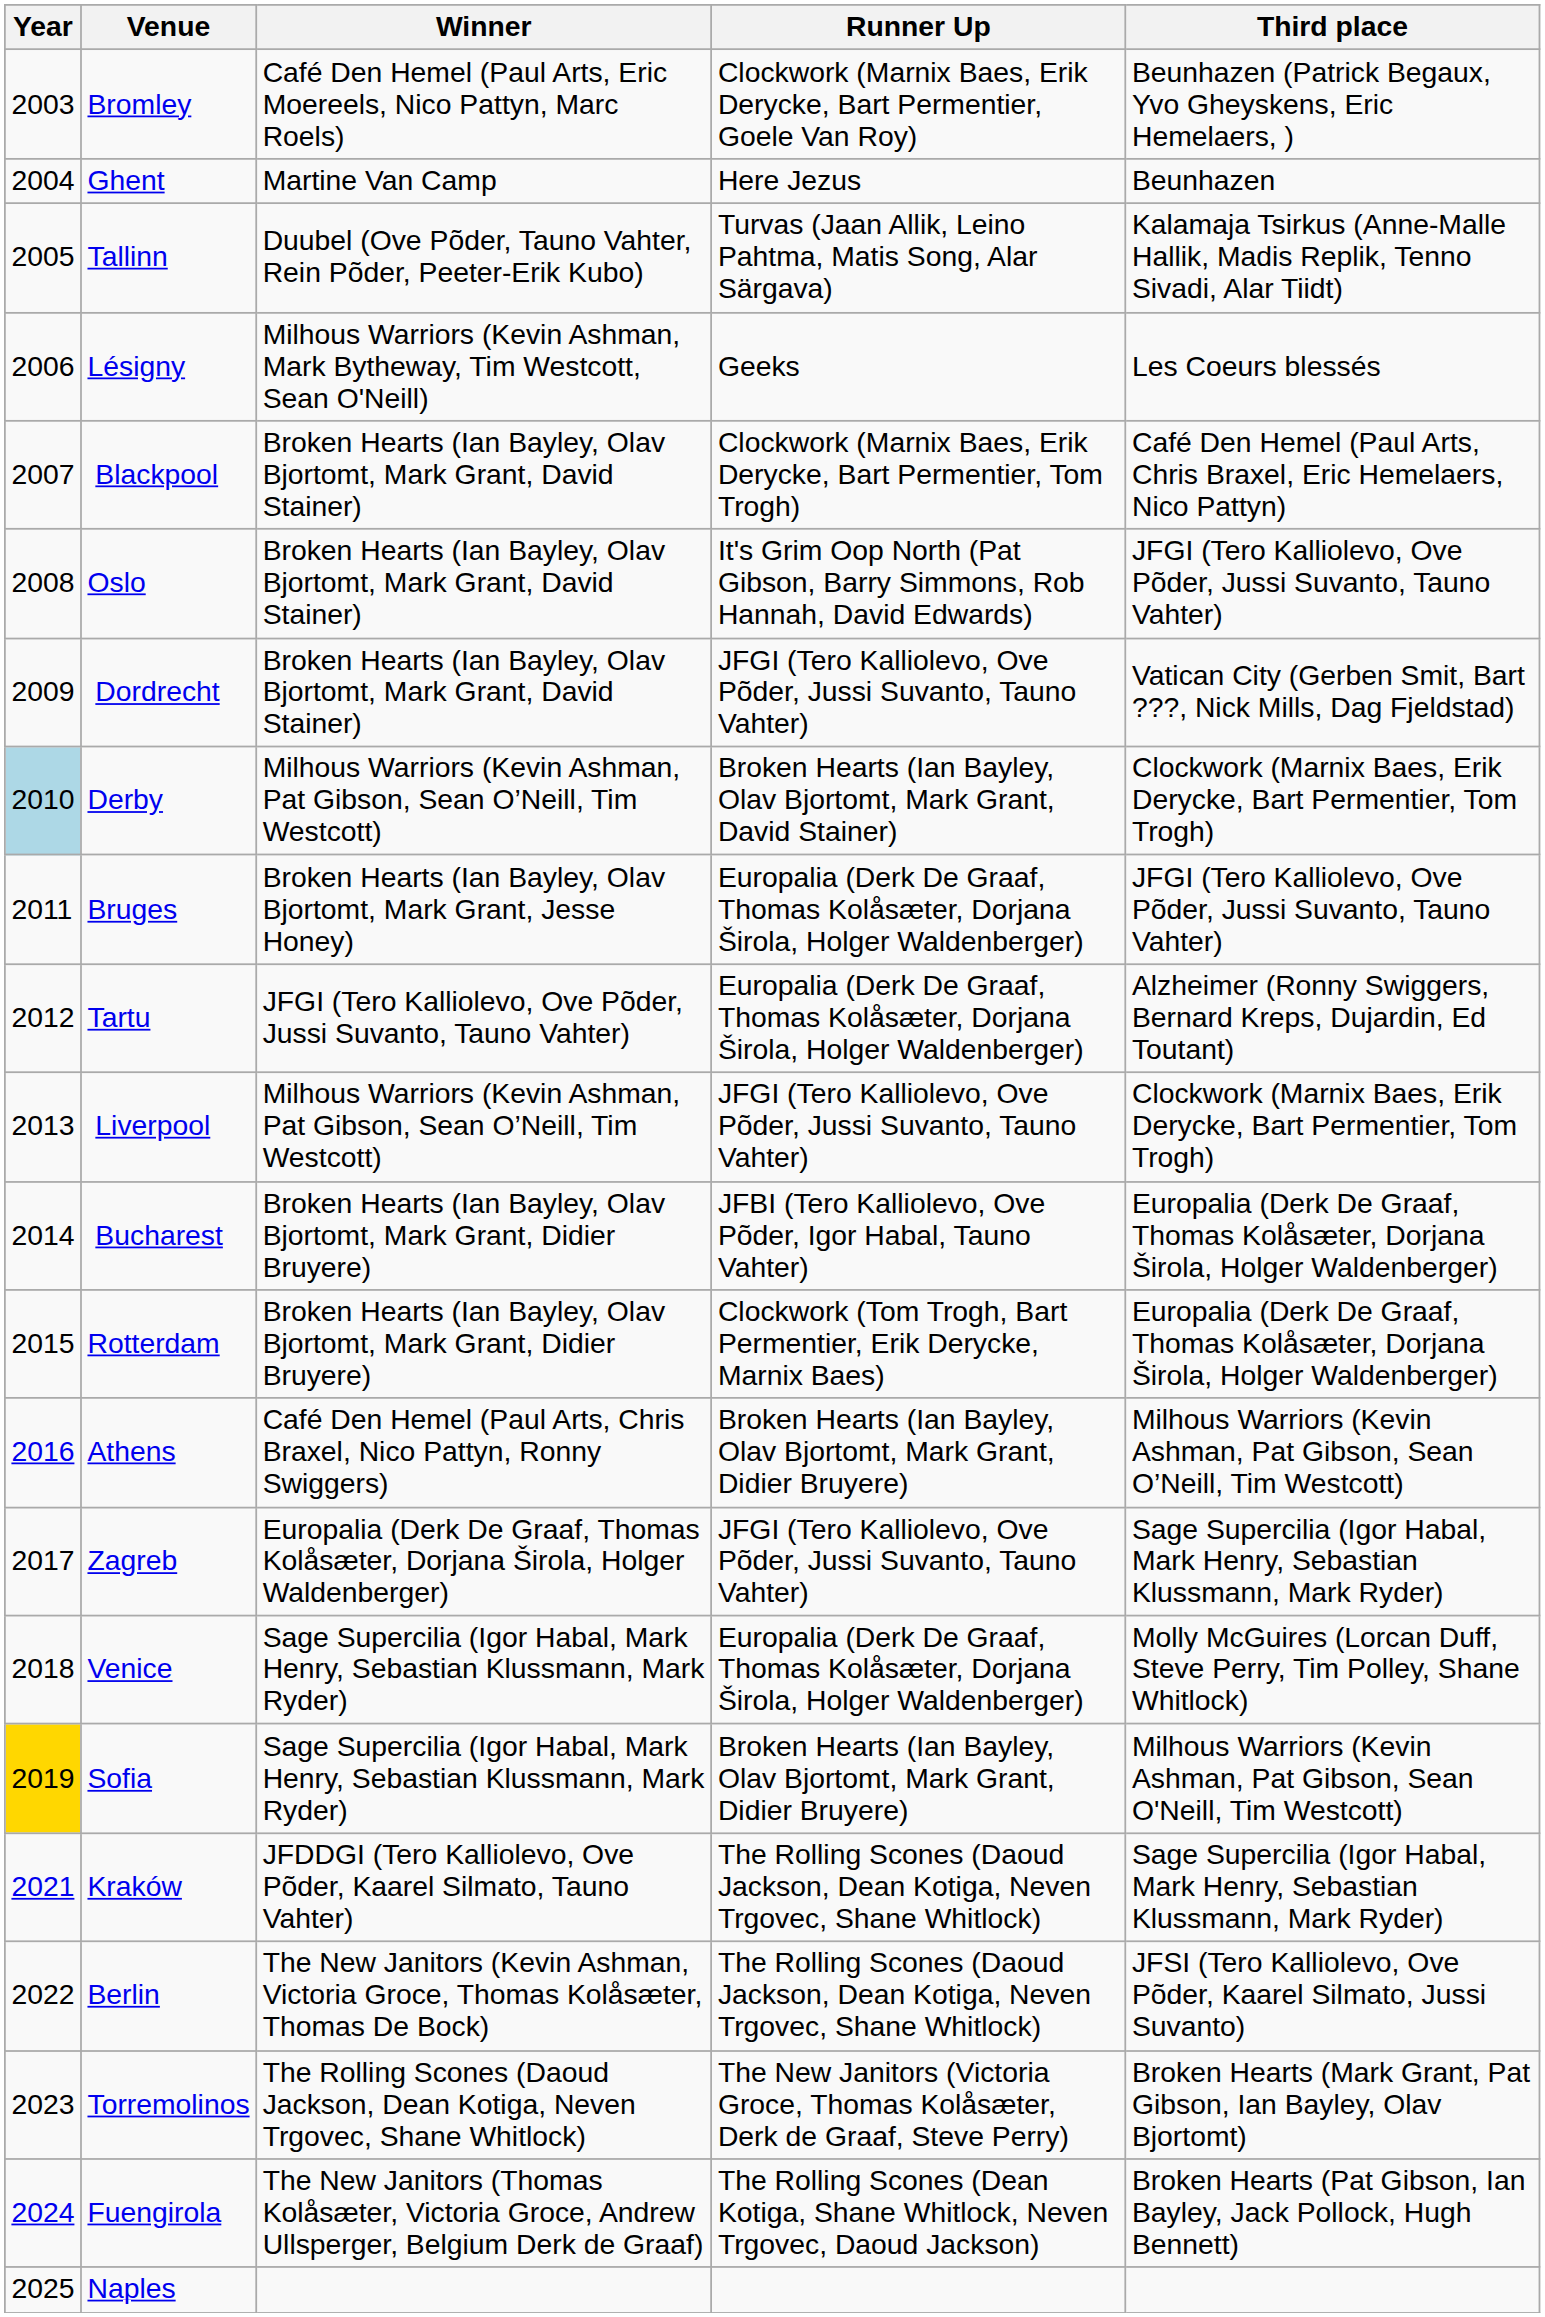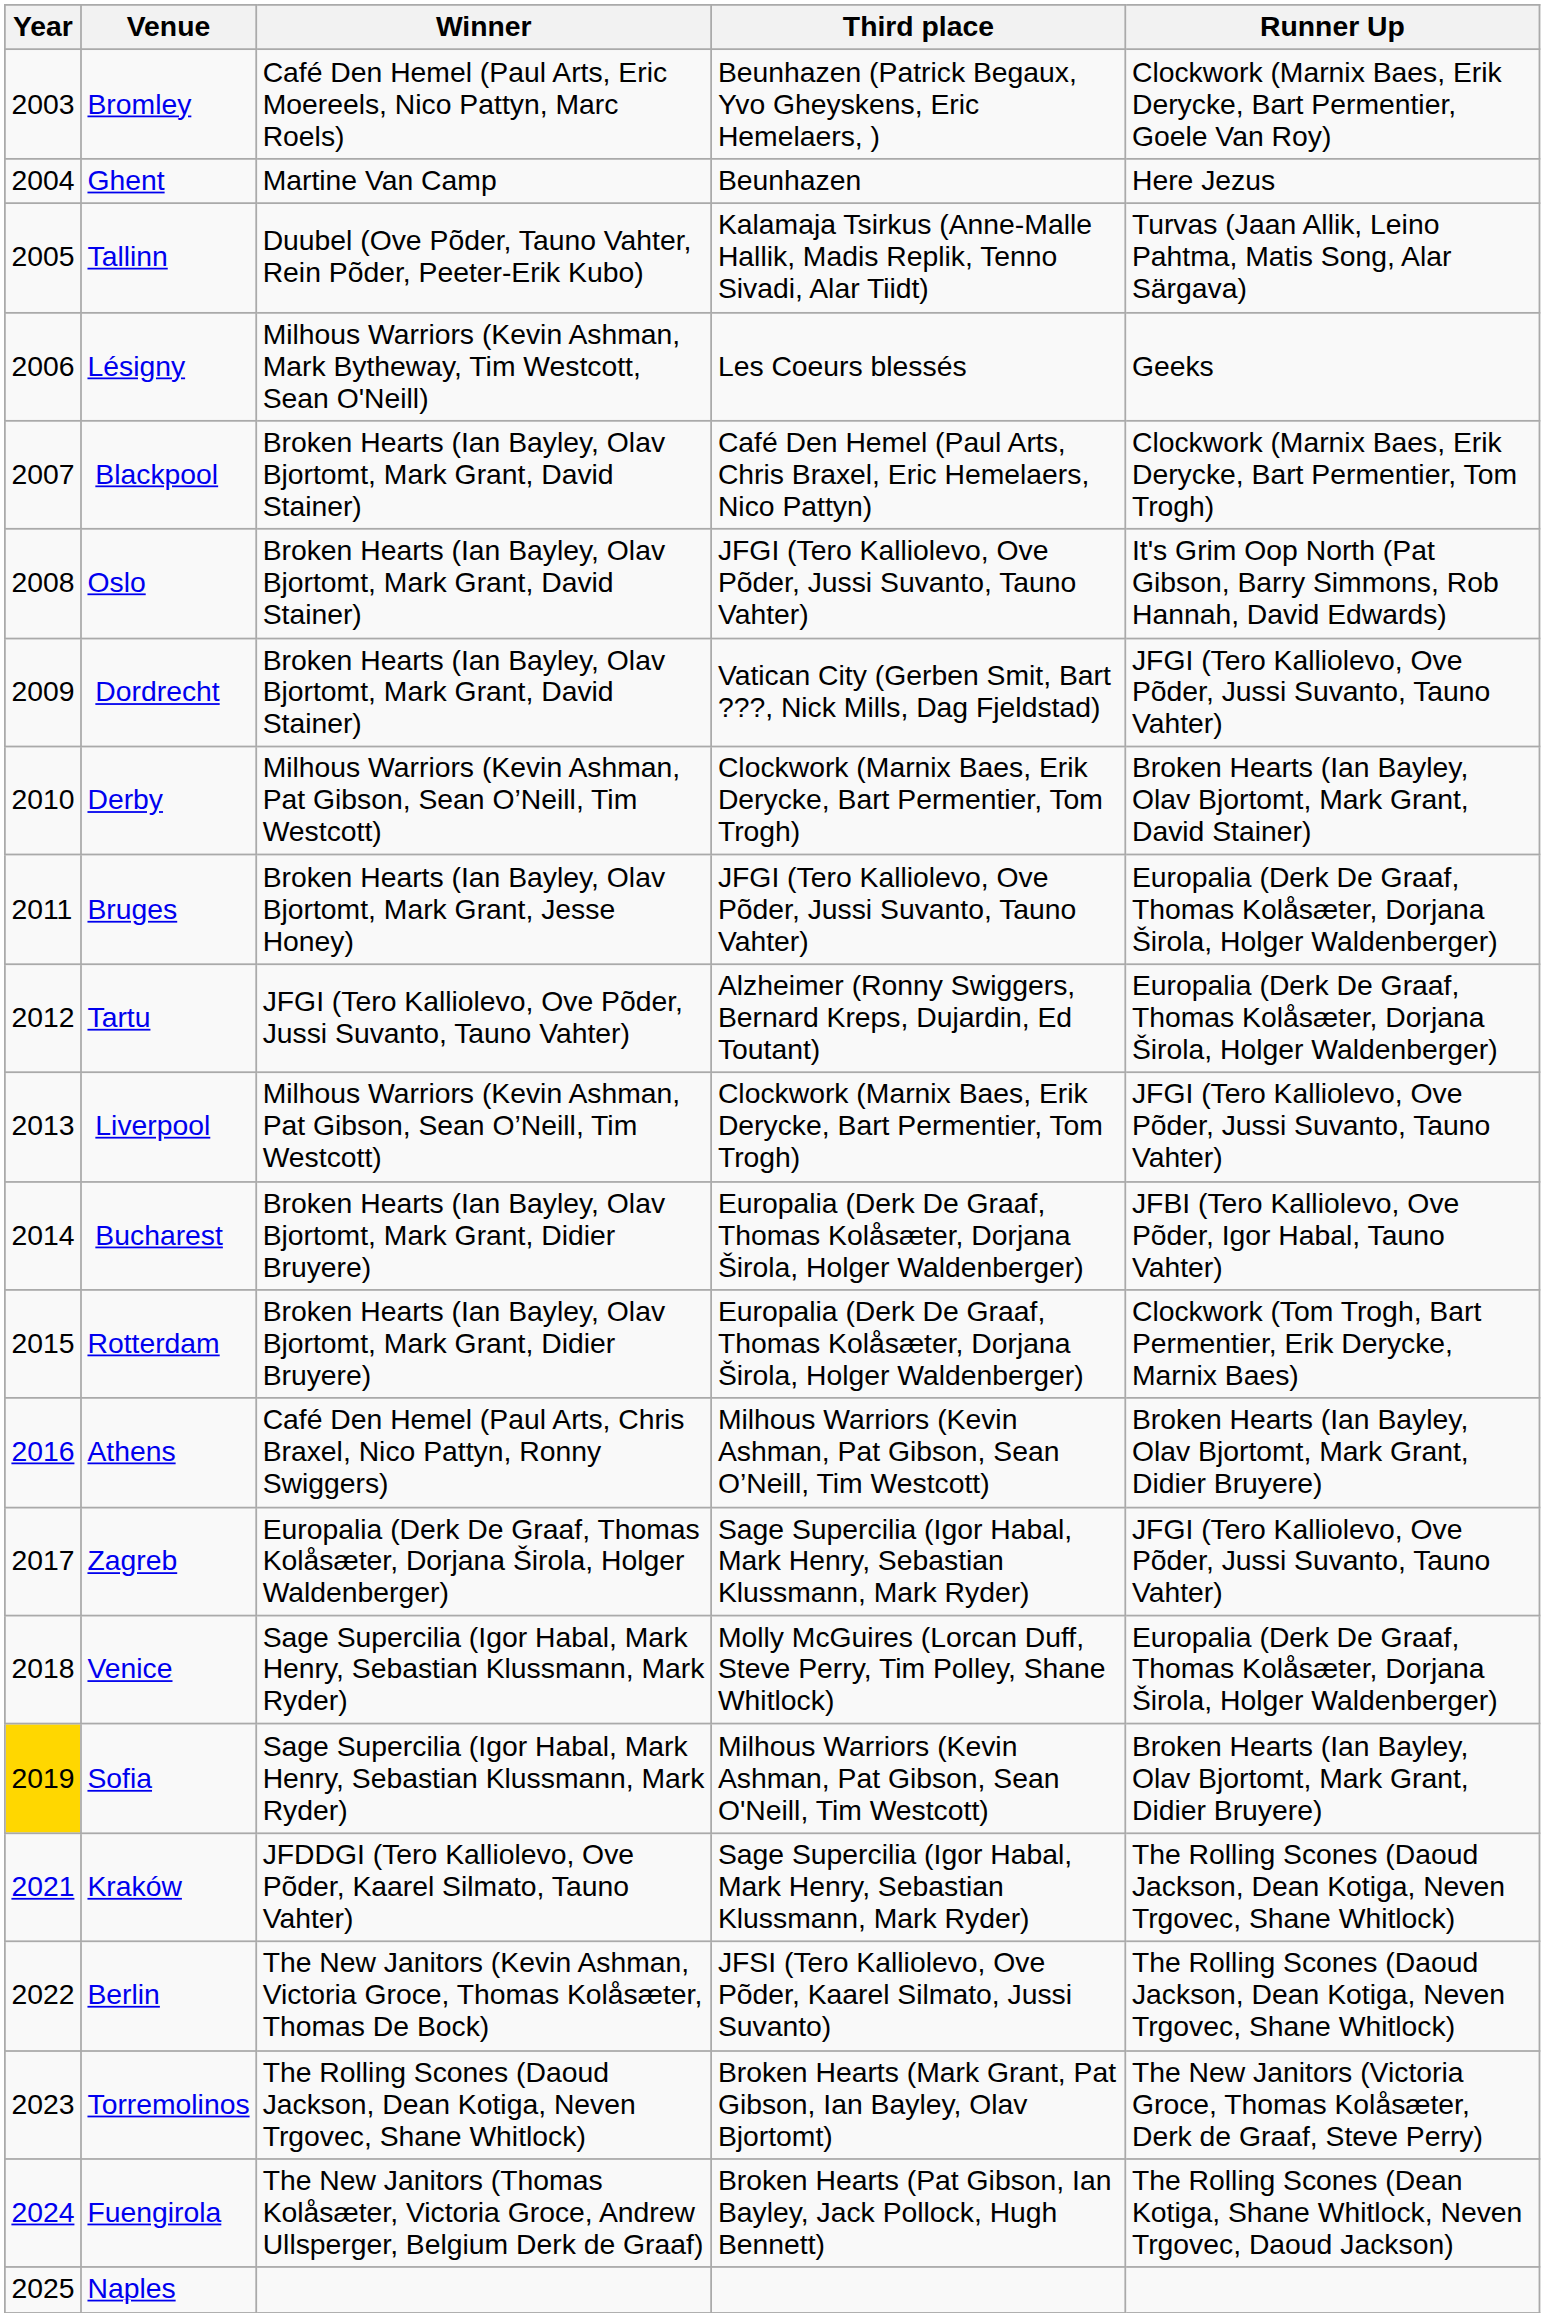 <table class="wikitable" border="1">
 <tr>
 <th>Year</th>
 <th>Venue</th>
 <th>Winner</th>
+<th>Third place</th>
 <th>Runner Up</th>
-<th>Third place</th>
 </tr>
 <tr>
 <td>2003</td>
 <td> <a href='#'>Bromley</a></td>
 <td>Café Den Hemel (Paul Arts, Eric Moereels, Nico Pattyn, Marc Roels)</td>
+<td>Beunhazen (Patrick Begaux, Yvo Gheyskens, Eric Hemelaers, )</td>
 <td>Clockwork (Marnix Baes, Erik Derycke, Bart Permentier, Goele Van Roy)</td>
-<td>Beunhazen (Patrick Begaux, Yvo Gheyskens, Eric Hemelaers, )</td>
 </tr>
 <tr>
 <td>2004</td>
 <td> <a href='#'>Ghent</a></td>
 <td>Martine Van Camp</td>
+<td>Beunhazen</td>
 <td>Here Jezus</td>
-<td>Beunhazen</td>
 </tr>
 <tr>
 <td>2005</td>
 <td> <a href='#'>Tallinn</a></td>
 <td>Duubel (Ove Põder, Tauno Vahter, Rein Põder, Peeter-Erik Kubo)</td>
+<td>Kalamaja Tsirkus (Anne-Malle Hallik, Madis Replik, Tenno Sivadi, Alar Tiidt)</td>
 <td>Turvas (Jaan Allik, Leino Pahtma, Matis Song, Alar Särgava)</td>
-<td>Kalamaja Tsirkus (Anne-Malle Hallik, Madis Replik, Tenno Sivadi, Alar Tiidt)</td>
 </tr>
 <tr>
 <td>2006</td>
 <td> <a href='#'>Lésigny</a></td>
 <td>Milhous Warriors (Kevin Ashman, Mark Bytheway, Tim Westcott, Sean O'Neill)</td>
+<td>Les Coeurs blessés</td>
 <td>Geeks</td>
-<td>Les Coeurs blessés</td>
 </tr>
 <tr>
 <td>2007</td>
 <td> <a href='#'>Blackpool</a></td>
 <td>Broken Hearts (Ian Bayley, Olav Bjortomt, Mark Grant, David Stainer)</td>
+<td>Café Den Hemel (Paul Arts, Chris Braxel, Eric Hemelaers, Nico Pattyn)</td>
 <td>Clockwork (Marnix Baes, Erik Derycke, Bart Permentier, Tom Trogh)</td>
-<td>Café Den Hemel (Paul Arts, Chris Braxel, Eric Hemelaers, Nico Pattyn)</td>
 </tr>
 <tr>
 <td>2008</td>
 <td> <a href='#'>Oslo</a></td>
 <td>Broken Hearts (Ian Bayley, Olav Bjortomt, Mark Grant, David Stainer)</td>
+<td>JFGI (Tero Kalliolevo, Ove Põder, Jussi Suvanto, Tauno Vahter)</td>
 <td>It's Grim Oop North (Pat Gibson, Barry Simmons, Rob Hannah, David Edwards)</td>
-<td>JFGI (Tero Kalliolevo, Ove Põder, Jussi Suvanto, Tauno Vahter)</td>
 </tr>
 <tr>
 <td>2009</td>
 <td> <a href='#'>Dordrecht</a></td>
 <td>Broken Hearts (Ian Bayley, Olav Bjortomt, Mark Grant, David Stainer)</td>
+<td>Vatican City (Gerben Smit, Bart ???, Nick Mills, Dag Fjeldstad)</td>
 <td>JFGI (Tero Kalliolevo, Ove Põder, Jussi Suvanto, Tauno Vahter)</td>
-<td>Vatican City (Gerben Smit, Bart ???, Nick Mills, Dag Fjeldstad)</td>
 </tr>
 <tr>
-<td style="background: lightblue;">2010</td>
+<td>2010</td>
 <td> <a href='#'>Derby</a></td>
 <td>Milhous Warriors (Kevin Ashman, Pat Gibson, Sean O’Neill, Tim Westcott)</td>
+<td>Clockwork (Marnix Baes, Erik Derycke, Bart Permentier, Tom Trogh)</td>
 <td>Broken Hearts (Ian Bayley, Olav Bjortomt, Mark Grant, David Stainer)</td>
-<td>Clockwork (Marnix Baes, Erik Derycke, Bart Permentier, Tom Trogh)</td>
 </tr>
 <tr>
 <td>2011</td>
 <td> <a href='#'>Bruges</a></td>
 <td>Broken Hearts (Ian Bayley, Olav Bjortomt, Mark Grant, Jesse Honey)</td>
+<td>JFGI (Tero Kalliolevo, Ove Põder, Jussi Suvanto, Tauno Vahter)</td>
 <td>Europalia (Derk De Graaf, Thomas Kolåsæter, Dorjana Širola, Holger Waldenberger)</td>
-<td>JFGI (Tero Kalliolevo, Ove Põder, Jussi Suvanto, Tauno Vahter)</td>
 </tr>
 <tr>
 <td>2012</td>
 <td> <a href='#'>Tartu</a></td>
 <td>JFGI (Tero Kalliolevo, Ove Põder, Jussi Suvanto, Tauno Vahter)</td>
+<td>Alzheimer (Ronny Swiggers, Bernard Kreps,  Dujardin, Ed Toutant)</td>
 <td>Europalia (Derk De Graaf, Thomas Kolåsæter, Dorjana Širola, Holger Waldenberger)</td>
-<td>Alzheimer (Ronny Swiggers, Bernard Kreps,  Dujardin, Ed Toutant)</td>
 </tr>
 <tr>
 <td>2013</td>
 <td> <a href='#'>Liverpool</a></td>
 <td>Milhous Warriors (Kevin Ashman, Pat Gibson, Sean O’Neill, Tim Westcott)</td>
+<td>Clockwork (Marnix Baes, Erik Derycke, Bart Permentier, Tom Trogh)</td>
 <td>JFGI (Tero Kalliolevo, Ove Põder, Jussi Suvanto, Tauno Vahter)</td>
-<td>Clockwork (Marnix Baes, Erik Derycke, Bart Permentier, Tom Trogh)</td>
 </tr>
 <tr>
 <td>2014</td>
 <td> <a href='#'>Bucharest</a></td>
 <td>Broken Hearts (Ian Bayley, Olav Bjortomt, Mark Grant, Didier Bruyere)</td>
+<td>Europalia (Derk De Graaf, Thomas Kolåsæter, Dorjana Širola, Holger Waldenberger)</td>
 <td>JFBI (Tero Kalliolevo, Ove Põder, Igor Habal, Tauno Vahter)</td>
-<td>Europalia (Derk De Graaf, Thomas Kolåsæter, Dorjana Širola, Holger Waldenberger)</td>
 </tr>
 <tr>
 <td>2015</td>
 <td> <a href='#'>Rotterdam</a></td>
 <td>Broken Hearts (Ian Bayley, Olav Bjortomt, Mark Grant, Didier Bruyere)</td>
+<td>Europalia (Derk De Graaf, Thomas Kolåsæter, Dorjana Širola, Holger Waldenberger)</td>
 <td>Clockwork (Tom Trogh, Bart Permentier, Erik Derycke, Marnix Baes)</td>
-<td>Europalia (Derk De Graaf, Thomas Kolåsæter, Dorjana Širola, Holger Waldenberger)</td>
 </tr>
 <tr>
 <td><a href='#'>2016</a></td>
 <td> <a href='#'>Athens</a></td>
 <td>Café Den Hemel (Paul Arts, Chris Braxel, Nico Pattyn, Ronny Swiggers)</td>
+<td>Milhous Warriors (Kevin Ashman, Pat Gibson, Sean O’Neill, Tim Westcott)</td>
 <td>Broken Hearts (Ian Bayley, Olav Bjortomt, Mark Grant, Didier Bruyere)</td>
-<td>Milhous Warriors (Kevin Ashman, Pat Gibson, Sean O’Neill, Tim Westcott)</td>
 </tr>
 <tr>
 <td>2017</td>
 <td> <a href='#'>Zagreb</a></td>
 <td>Europalia (Derk De Graaf, Thomas Kolåsæter, Dorjana Širola, Holger Waldenberger)</td>
+<td>Sage Supercilia (Igor Habal, Mark Henry, Sebastian Klussmann, Mark Ryder)</td>
 <td>JFGI (Tero Kalliolevo, Ove Põder, Jussi Suvanto, Tauno Vahter)</td>
-<td>Sage Supercilia (Igor Habal, Mark Henry, Sebastian Klussmann, Mark Ryder)</td>
 </tr>
 <tr>
 <td>2018</td>
 <td> <a href='#'>Venice</a></td>
 <td>Sage Supercilia (Igor Habal, Mark Henry, Sebastian Klussmann, Mark Ryder)</td>
+<td>Molly McGuires (Lorcan Duff, Steve Perry, Tim Polley, Shane Whitlock)</td>
 <td>Europalia (Derk De Graaf, Thomas Kolåsæter, Dorjana Širola, Holger Waldenberger)</td>
-<td>Molly McGuires (Lorcan Duff, Steve Perry, Tim Polley, Shane Whitlock)</td>
 </tr>
 <tr>
 <td style="background: gold;">2019</td>
 <td> <a href='#'>Sofia</a></td>
 <td>Sage Supercilia (Igor Habal, Mark Henry, Sebastian Klussmann, Mark Ryder)</td>
+<td>Milhous Warriors (Kevin Ashman, Pat Gibson, Sean O'Neill, Tim Westcott)</td>
 <td>Broken Hearts (Ian Bayley, Olav Bjortomt, Mark Grant, Didier Bruyere)</td>
-<td>Milhous Warriors (Kevin Ashman, Pat Gibson, Sean O'Neill, Tim Westcott)</td>
 </tr>
 <tr>
 <td><a href='#'>2021</a></td>
 <td> <a href='#'>Kraków</a></td>
 <td>JFDDGI (Tero Kalliolevo, Ove Põder, Kaarel Silmato, Tauno Vahter)</td>
+<td>Sage Supercilia (Igor Habal, Mark Henry, Sebastian Klussmann, Mark Ryder)</td>
 <td>The Rolling Scones (Daoud Jackson, Dean Kotiga, Neven Trgovec, Shane Whitlock)</td>
-<td>Sage Supercilia (Igor Habal, Mark Henry, Sebastian Klussmann, Mark Ryder)</td>
 </tr>
 <tr>
 <td>2022</td>
 <td> <a href='#'>Berlin</a></td>
 <td>The New Janitors (Kevin Ashman, Victoria Groce, Thomas Kolåsæter, Thomas De Bock)</td>
+<td>JFSI (Tero Kalliolevo, Ove Põder, Kaarel Silmato, Jussi Suvanto)</td>
 <td>The Rolling Scones (Daoud Jackson, Dean Kotiga, Neven Trgovec, Shane Whitlock)</td>
-<td>JFSI (Tero Kalliolevo, Ove Põder, Kaarel Silmato, Jussi Suvanto)</td>
 </tr>
 <tr>
 <td>2023</td>
 <td> <a href='#'>Torremolinos</a></td>
 <td>The Rolling Scones (Daoud Jackson, Dean Kotiga, Neven Trgovec, Shane Whitlock)</td>
+<td>Broken Hearts (Mark Grant, Pat Gibson, Ian Bayley, Olav Bjortomt)</td>
 <td>The New Janitors (Victoria Groce, Thomas Kolåsæter, Derk de Graaf, Steve Perry)</td>
-<td>Broken Hearts (Mark Grant, Pat Gibson, Ian Bayley, Olav Bjortomt)</td>
 </tr>
 <tr>
 <td><a href='#'>2024</a></td>
 <td> <a href='#'>Fuengirola</a></td>
 <td>The New Janitors (Thomas Kolåsæter, Victoria Groce, Andrew Ullsperger, Belgium Derk de Graaf)</td>
+<td>Broken Hearts (Pat Gibson, Ian Bayley, Jack Pollock, Hugh Bennett)</td>
 <td>The Rolling Scones (Dean Kotiga, Shane Whitlock, Neven Trgovec, Daoud Jackson)</td>
-<td>Broken Hearts (Pat Gibson, Ian Bayley, Jack Pollock, Hugh Bennett)</td>
 </tr>
 <tr>
 <td>2025</td>
 <td> <a href='#'>Naples</a></td>
 <td></td>
 <td></td>
 <td></td>
 </tr>
 </table>
